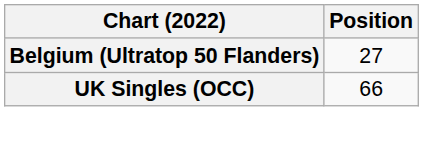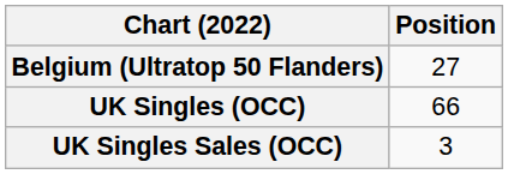 <table class="wikitable sortable plainrowheaders" style="text-align:center">
 <tr>
 <th scope="col">Chart (2022)</th>
 <th scope="col">Position</th>
 </tr>
 <tr>
 <th scope="row">Belgium (Ultratop 50 Flanders)</th>
 <td>27</td>
 </tr>
 <tr>
 <th scope="row">UK Singles (OCC)</th>
 <td>66</td>
 </tr>
+<tr>
+<th scope="row">UK Singles Sales (OCC)</th>
+<td>3</td>
+</tr>
 </table>
